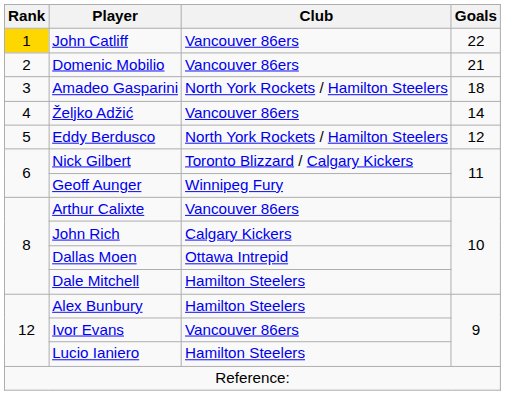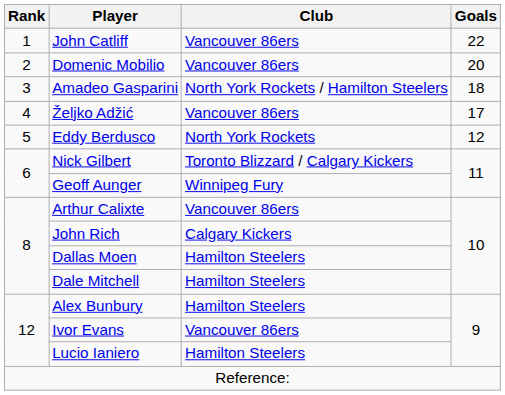 <table class="wikitable">
 <tr>
 <th>Rank</th>
 <th>Player</th>
 <th>Club</th>
 <th>Goals</th>
 </tr>
 <tr>
-<td align=center style="background: gold;">1</td>
+<td align=center>1</td>
 <td> <a href='#'>John Catliff</a></td>
 <td><a href='#'>Vancouver 86ers</a></td>
 <td align=center>22</td>
 </tr>
 <tr>
 <td align=center>2</td>
 <td> <a href='#'>Domenic Mobilio</a></td>
 <td><a href='#'>Vancouver 86ers</a></td>
-<td align=center>21</td>
+<td align=center>20</td>
 </tr>
 <tr>
 <td align=center>3</td>
 <td> <a href='#'>Amadeo Gasparini</a></td>
 <td><a href='#'>North York Rockets</a> / <a href='#'>Hamilton Steelers</a></td>
 <td align=center>18</td>
 </tr>
 <tr>
 <td align=center>4</td>
 <td> <a href='#'>Željko Adžić</a></td>
 <td><a href='#'>Vancouver 86ers</a></td>
-<td align=center>14</td>
+<td align=center>17</td>
 </tr>
 <tr>
 <td align=center>5</td>
 <td> <a href='#'>Eddy Berdusco</a></td>
-<td><a href='#'>North York Rockets</a> / <a href='#'>Hamilton Steelers</a></td>
+<td><a href='#'>North York Rockets</a></td>
 <td align=center>12</td>
 </tr>
 <tr>
 <td rowspan="2" align=center>6</td>
 <td> <a href='#'>Nick Gilbert</a></td>
 <td><a href='#'>Toronto Blizzard</a> / <a href='#'>Calgary Kickers</a></td>
 <td rowspan="2" align=center>11</td>
 </tr>
 <tr>
 <td> <a href='#'>Geoff Aunger</a></td>
 <td><a href='#'>Winnipeg Fury</a></td>
 </tr>
 <tr>
 <td rowspan="4" align=center>8</td>
 <td> <a href='#'>Arthur Calixte</a></td>
 <td><a href='#'>Vancouver 86ers</a></td>
 <td rowspan="4" align=center>10</td>
 </tr>
 <tr>
 <td> <a href='#'>John Rich</a></td>
 <td><a href='#'>Calgary Kickers</a></td>
 </tr>
 <tr>
 <td> <a href='#'>Dallas Moen</a></td>
-<td><a href='#'>Ottawa Intrepid</a></td>
+<td><a href='#'>Hamilton Steelers</a></td>
 </tr>
 <tr>
 <td> <a href='#'>Dale Mitchell</a></td>
 <td><a href='#'>Hamilton Steelers</a></td>
 </tr>
 <tr>
 <td rowspan="3" align=center>12</td>
 <td> <a href='#'>Alex Bunbury</a></td>
 <td><a href='#'>Hamilton Steelers</a></td>
 <td rowspan="3" align=center>9</td>
 </tr>
 <tr>
 <td> <a href='#'>Ivor Evans</a></td>
 <td><a href='#'>Vancouver 86ers</a></td>
 </tr>
 <tr>
 <td> <a href='#'>Lucio Ianiero</a></td>
 <td><a href='#'>Hamilton Steelers</a></td>
 </tr>
 <tr>
 <td colspan=4 align=center>Reference:</td>
 </tr>
 </table>
